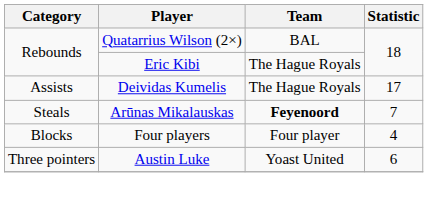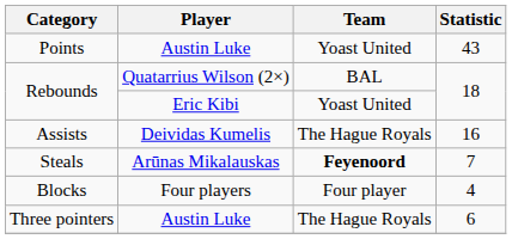 <table class="wikitable" style="text-align:center;">
 <tr>
 <th>Category</th>
 <th>Player</th>
 <th>Team</th>
 <th>Statistic</th>
+</tr>
+<tr>
+<td>Points</td>
+<td> <a href='#'>Austin Luke</a></td>
+<td>Yoast United</td>
+<td>43</td>
 </tr>
 <tr>
 <td rowspan=2>Rebounds</td>
 <td> <a href='#'>Quatarrius Wilson</a> (2×)</td>
 <td>BAL</td>
 <td rowspan=2>18</td>
 </tr>
 <tr>
 <td> <a href='#'>Eric Kibi</a></td>
-<td>The Hague Royals</td>
+<td>Yoast United</td>
 </tr>
 <tr>
 <td>Assists</td>
 <td> <a href='#'>Deividas Kumelis</a></td>
 <td>The Hague Royals</td>
-<td>17</td>
+<td>16</td>
 </tr>
 <tr>
 <td>Steals</td>
 <td> <a href='#'>Arūnas Mikalauskas</a></td>
 <td><strong>Feyenoord</strong></td>
 <td>7</td>
 </tr>
 <tr>
 <td>Blocks</td>
 <td>Four players</td>
 <td>Four player</td>
 <td>4</td>
 </tr>
 <tr>
 <td>Three pointers</td>
 <td> <a href='#'>Austin Luke</a></td>
-<td>Yoast United</td>
+<td>The Hague Royals</td>
 <td>6</td>
 </tr>
 <tr>
 </tr>
 </table>
